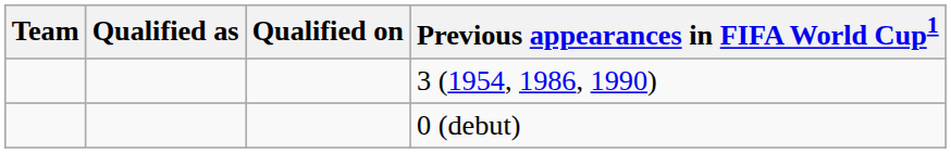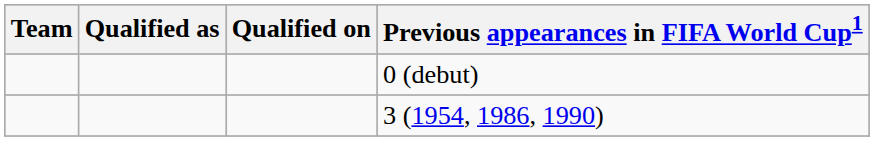 <table class="wikitable sortable">
 <tr>
 <th>Team</th>
 <th>Qualified as</th>
 <th>Qualified on</th>
 <th data-sort-type="number">Previous <a href='#'>appearances</a> in <a href='#'>FIFA World Cup</a><sup><strong><a href='#'>1</a></strong></sup></th>
 </tr>
 <tr>
 <td></td>
 <td></td>
 <td></td>
-<td>3 (<a href='#'>1954</a>, <a href='#'>1986</a>, <a href='#'>1990</a>)</td>
+<td>0 (debut)</td>
 </tr>
 <tr>
 <td></td>
 <td></td>
 <td></td>
-<td>0 (debut)</td>
+<td>3 (<a href='#'>1954</a>, <a href='#'>1986</a>, <a href='#'>1990</a>)</td>
 </tr>
 </table>
